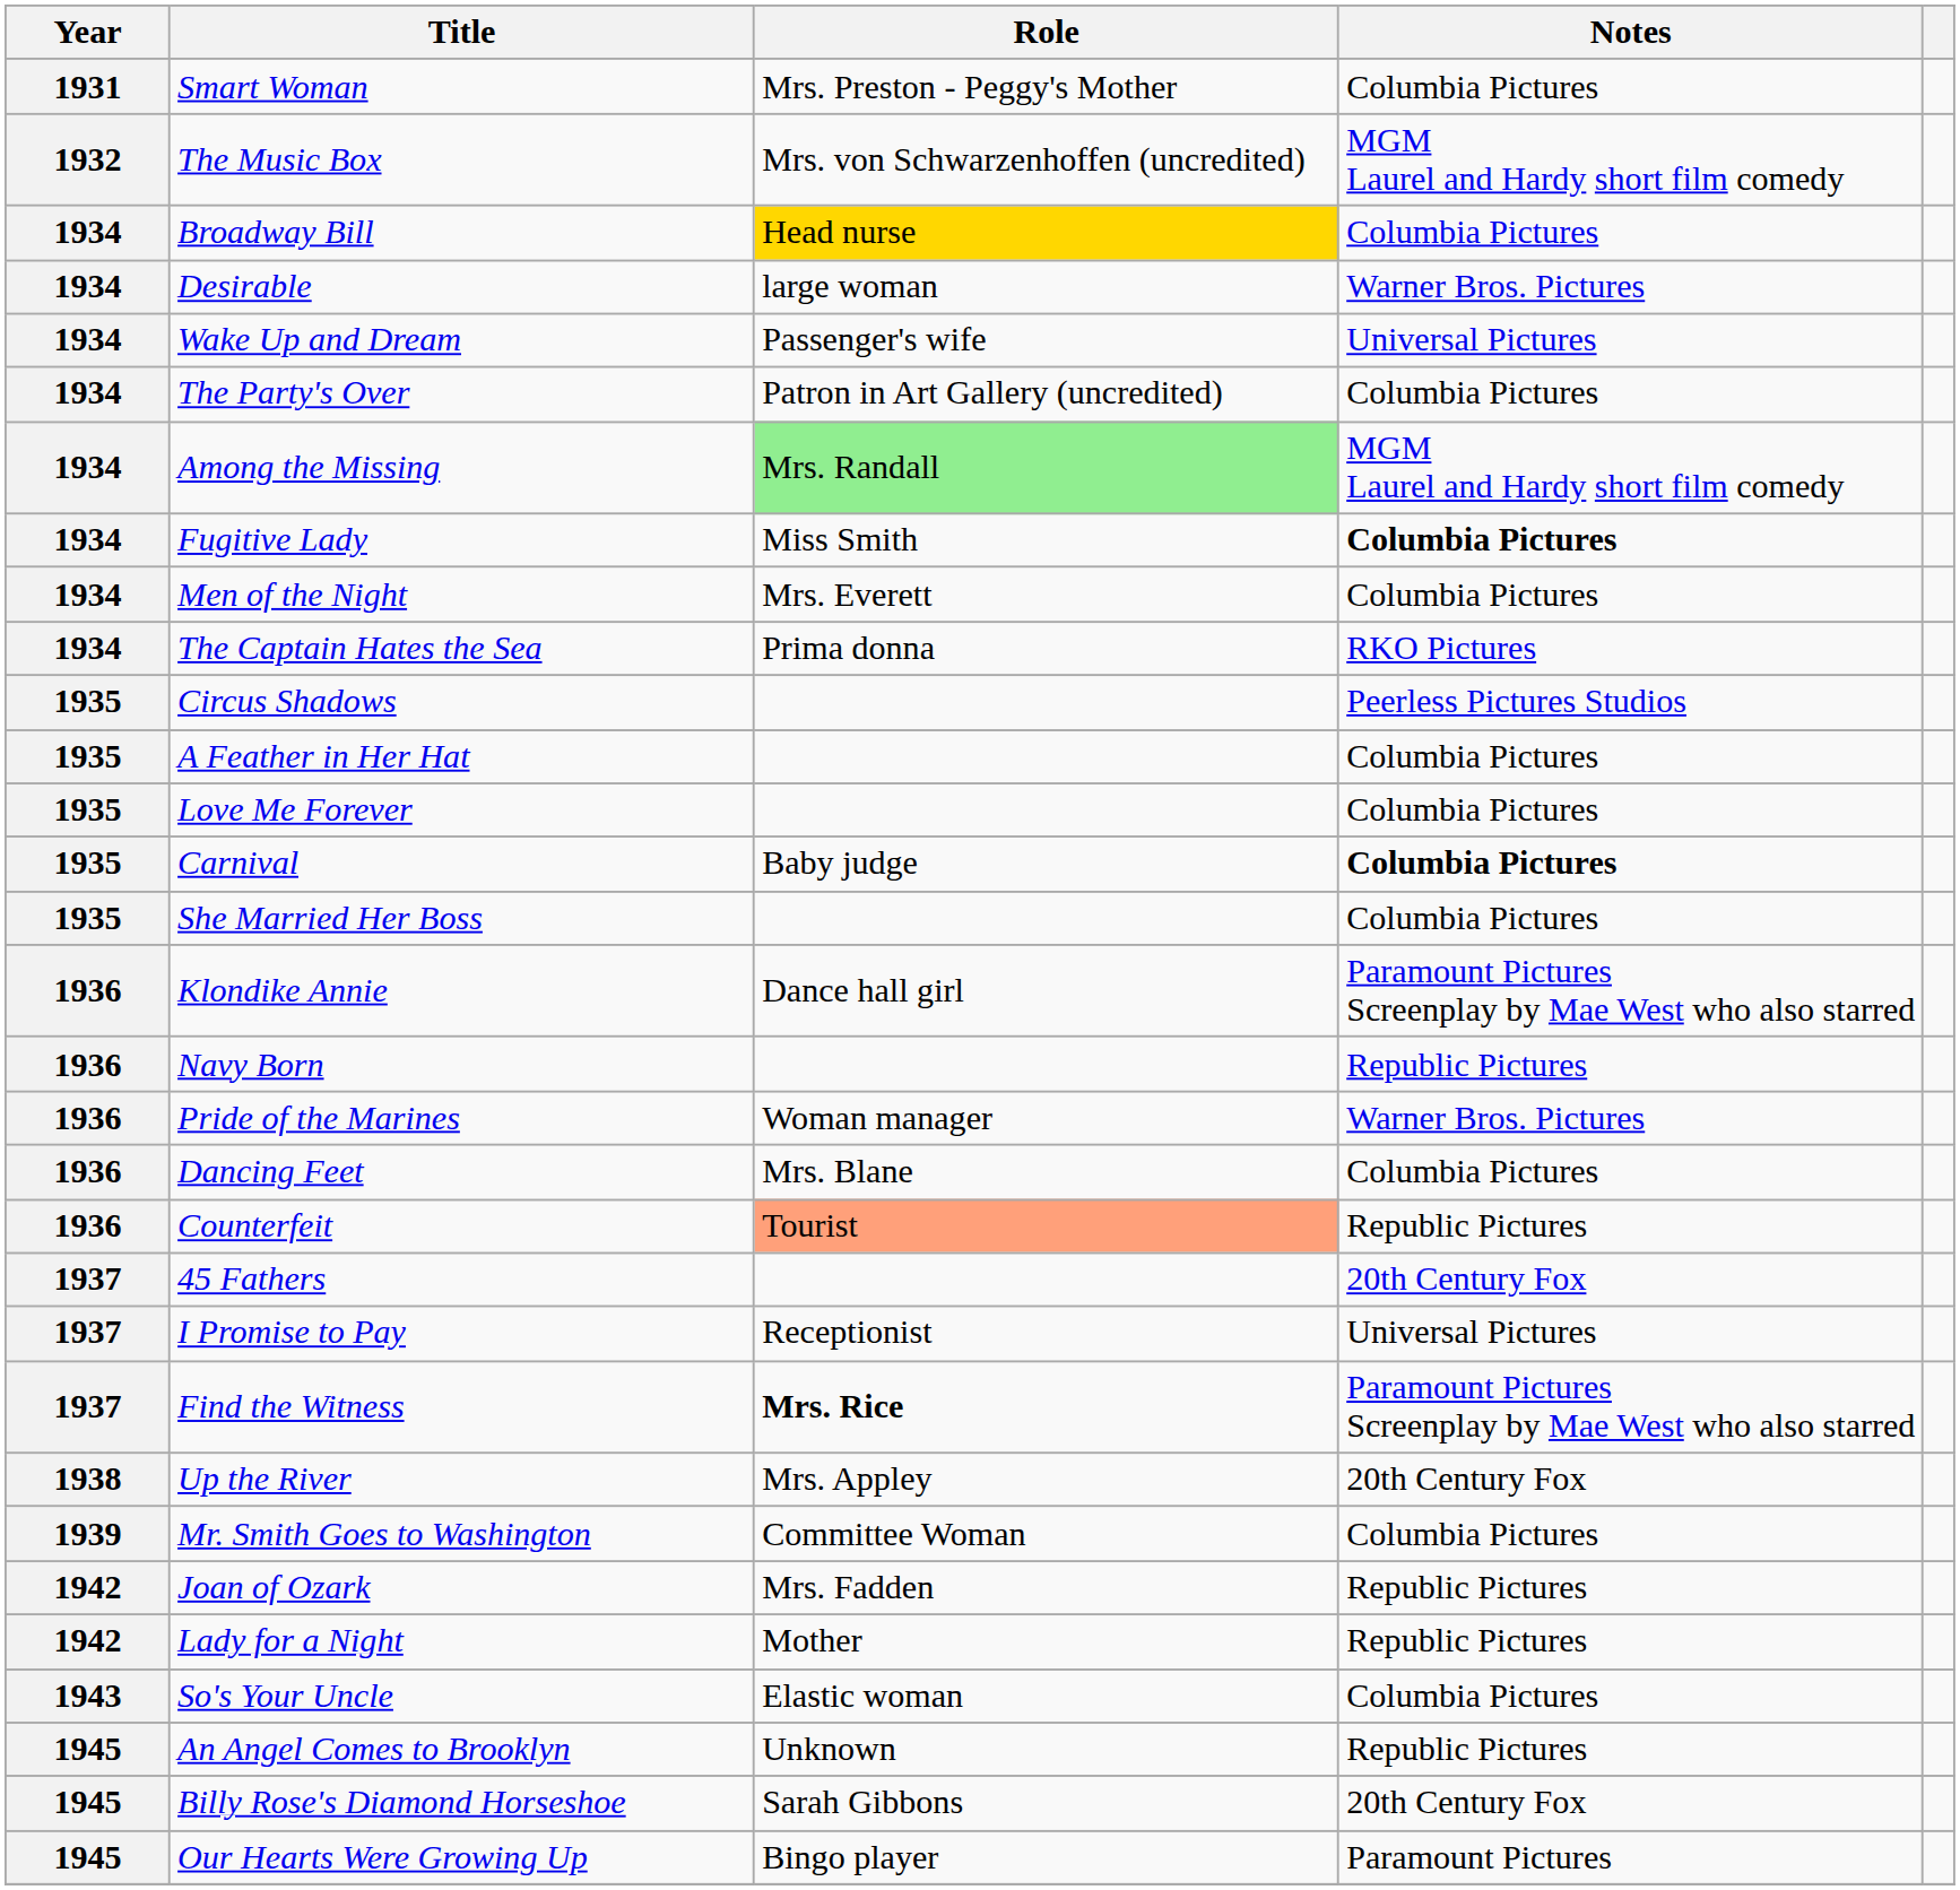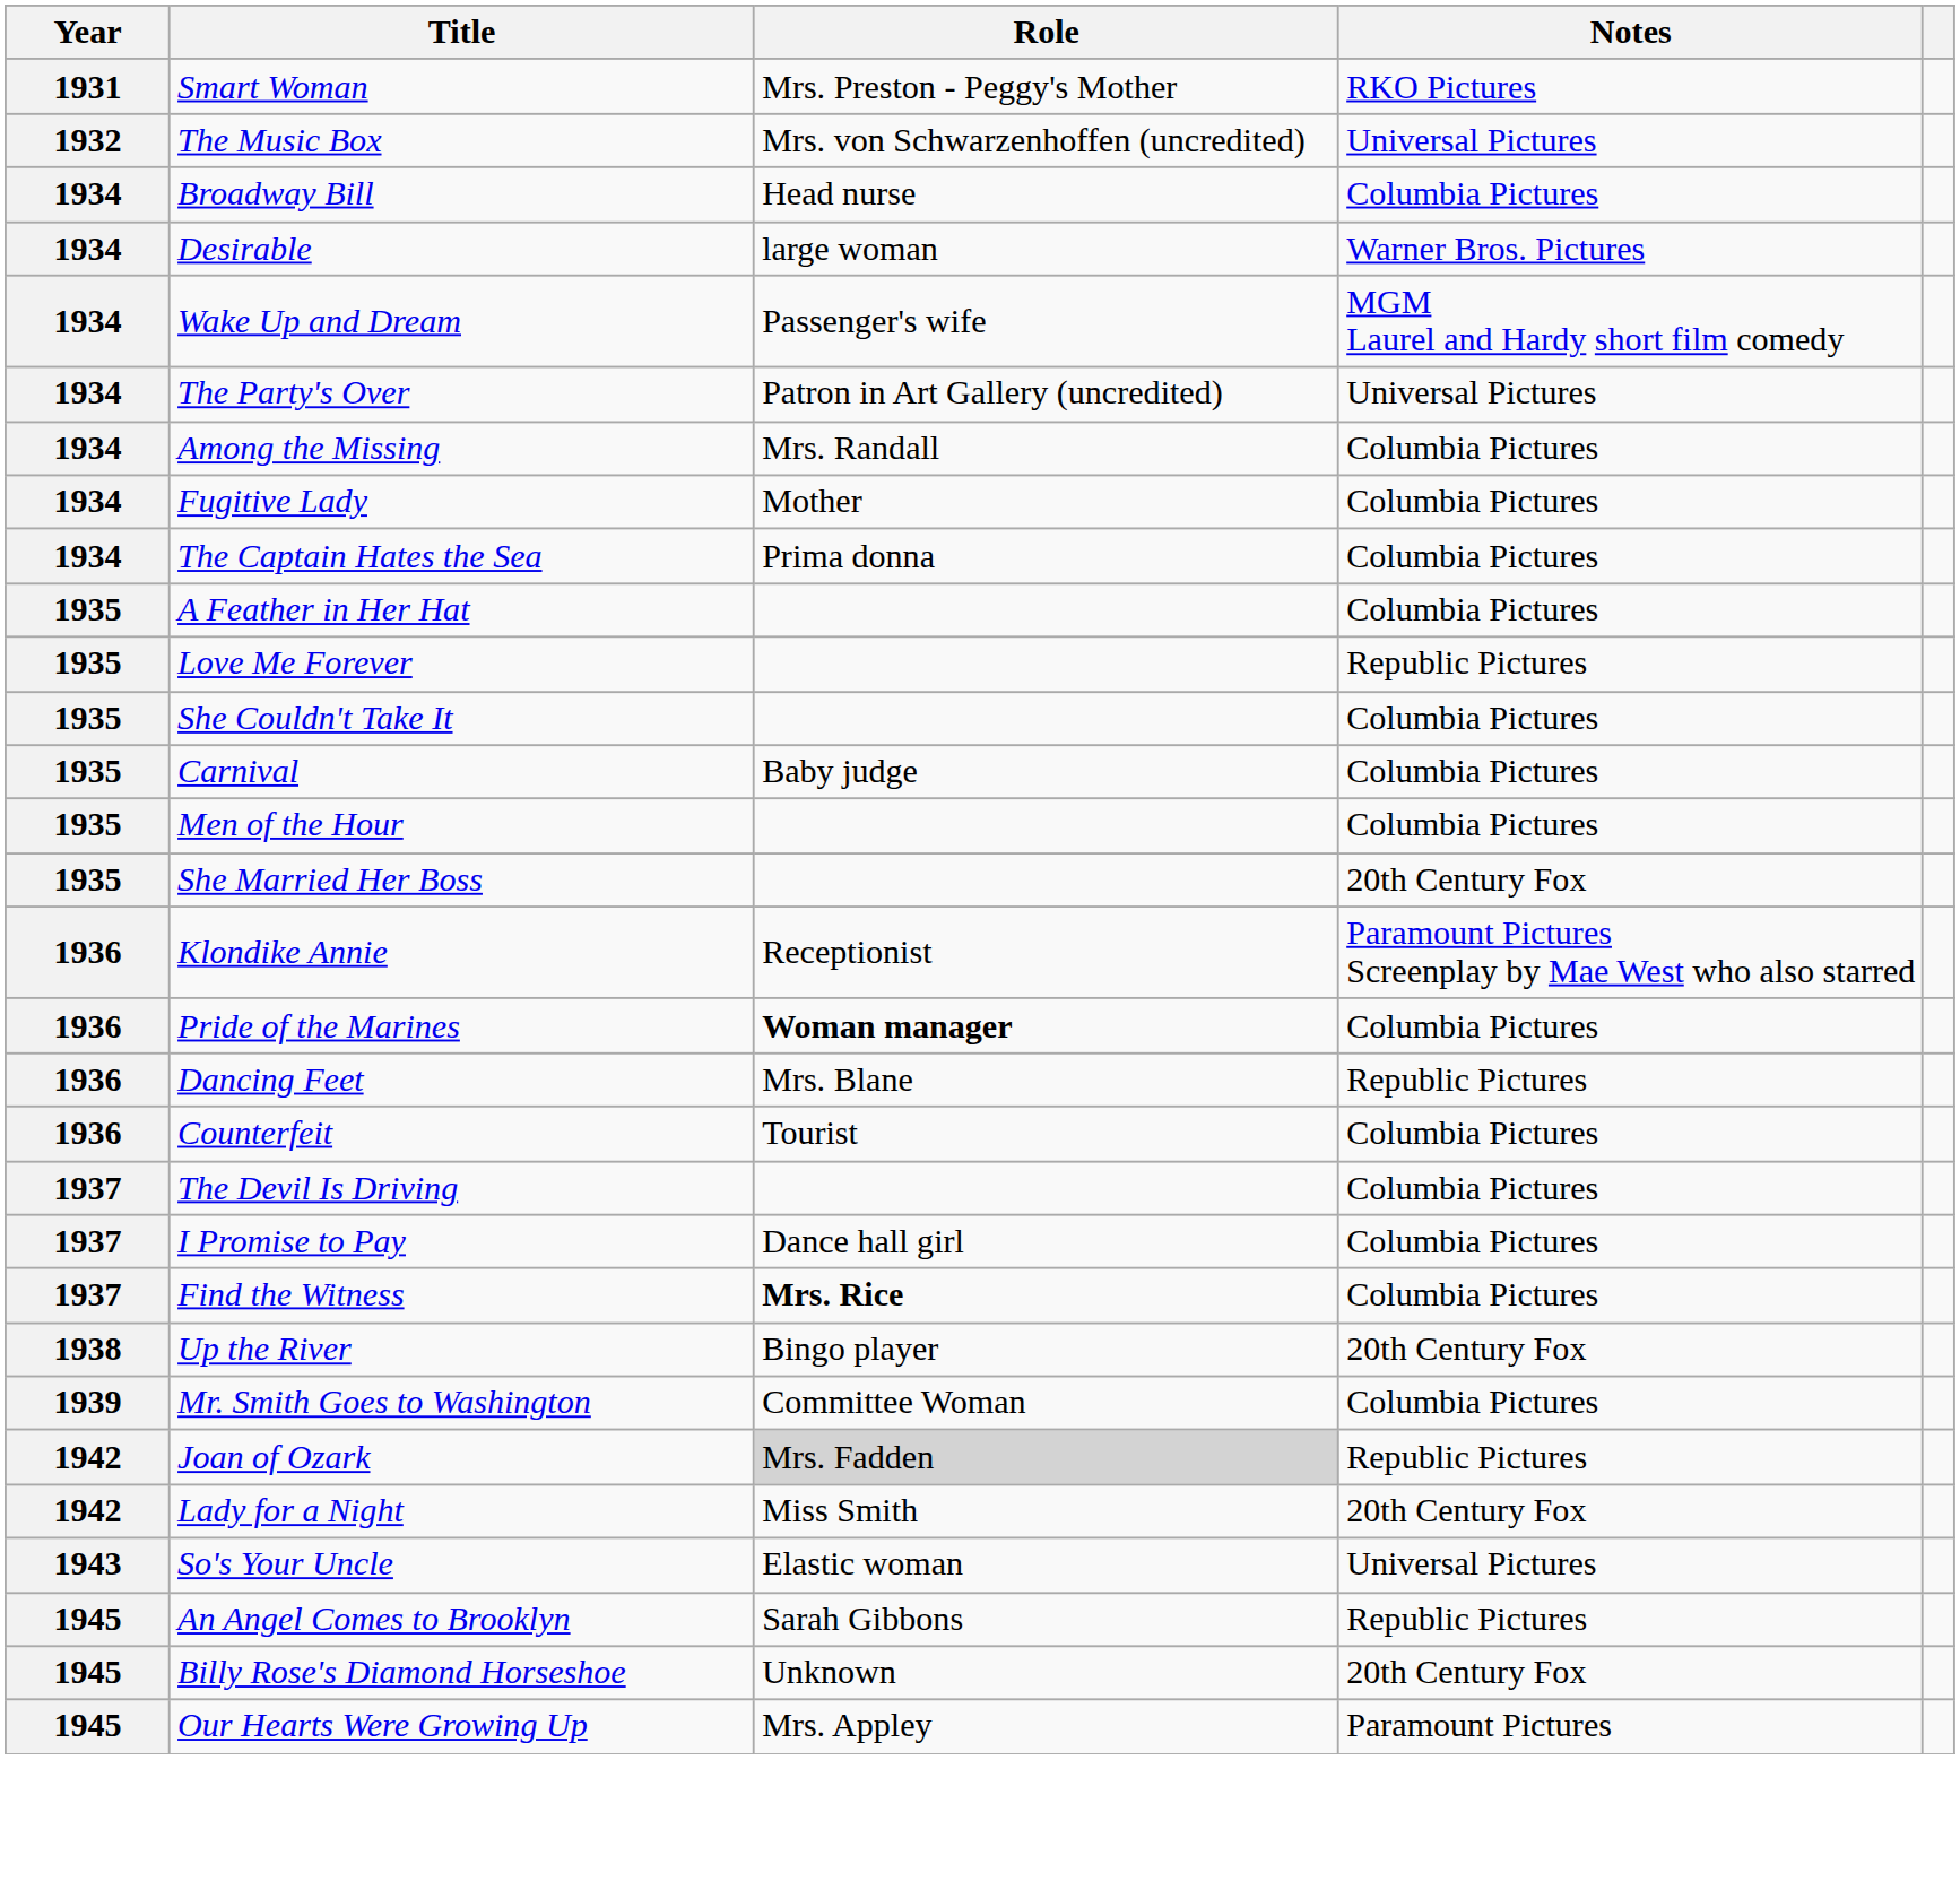 <table class="wikitable sortable plainrowheaders">
 <tr>
 <th scope="col">Year</th>
 <th scope="col"  width = 30%>Title</th>
 <th scope="col" width = 30% class="unsortable">Role</th>
 <th scope="col" width = 30% class="unsortable">Notes</th>
 <th scope="col" class="unsortable"></th>
 </tr>
 <tr>
 <th scope="row">1931</th>
 <td><em><a href='#'>Smart Woman</a></em></td>
 <td>Mrs. Preston - Peggy's Mother</td>
-<td>Columbia Pictures</td>
+<td><a href='#'>RKO Pictures</a></td>
 <td align="center"></td>
 </tr>
 <tr>
 <th scope="row">1932</th>
 <td><em><a href='#'>The Music Box</a></em></td>
 <td>Mrs. von Schwarzenhoffen (uncredited)</td>
-<td><a href='#'>MGM</a><br> <a href='#'>Laurel and Hardy</a> <a href='#'>short film</a> comedy</td>
+<td><a href='#'>Universal Pictures</a></td>
 <td align="center"></td>
 </tr>
 <tr>
 <th scope="row">1934</th>
 <td><em><a href='#'>Broadway Bill</a></em></td>
-<td style="background: gold;">Head nurse</td>
+<td>Head nurse</td>
 <td><a href='#'>Columbia Pictures</a></td>
 <td align="center"></td>
 </tr>
 <tr>
 <th scope="row">1934</th>
 <td><em><a href='#'>Desirable</a></em></td>
 <td>large woman</td>
 <td><a href='#'>Warner Bros. Pictures</a></td>
 <td align="center"></td>
 </tr>
 <tr>
 <th scope="row">1934</th>
 <td><em><a href='#'>Wake Up and Dream</a></em></td>
 <td>Passenger's wife</td>
-<td><a href='#'>Universal Pictures</a></td>
+<td><a href='#'>MGM</a><br> <a href='#'>Laurel and Hardy</a> <a href='#'>short film</a> comedy</td>
 <td align="center"></td>
 </tr>
 <tr>
 <th scope="row">1934</th>
 <td><em><a href='#'>The Party's Over</a></em></td>
 <td>Patron in Art Gallery (uncredited)</td>
+<td>Universal Pictures</td>
+<td align="center"></td>
+</tr>
+<tr>
+<th scope="row">1934</th>
+<td><em><a href='#'>Among the Missing</a></em></td>
+<td>Mrs. Randall</td>
 <td>Columbia Pictures</td>
 <td align="center"></td>
 </tr>
 <tr>
 <th scope="row">1934</th>
-<td><em><a href='#'>Among the Missing</a></em></td>
-<td style="background: lightgreen;">Mrs. Randall</td>
-<td><a href='#'>MGM</a><br> <a href='#'>Laurel and Hardy</a> <a href='#'>short film</a> comedy</td>
-<td align="center"></td>
-</tr>
-<tr>
-<th scope="row">1934</th>
 <td><em><a href='#'>Fugitive Lady</a></em></td>
-<td>Miss Smith</td>
-<td><strong>Columbia Pictures</strong></td>
-<td align="center"></td>
-</tr>
-<tr>
-<th scope="row">1934</th>
-<td><em><a href='#'>Men of the Night</a></em></td>
-<td>Mrs. Everett</td>
+<td>Mother</td>
 <td>Columbia Pictures</td>
 <td align="center"></td>
 </tr>
 <tr>
 <th scope="row">1934</th>
 <td><em><a href='#'>The Captain Hates the Sea</a></em></td>
 <td>Prima donna</td>
-<td><a href='#'>RKO Pictures</a></td>
-<td align="center"></td>
-</tr>
-<tr>
-<th scope="row">1935</th>
-<td><em><a href='#'>Circus Shadows</a></em></td>
-<td></td>
-<td><a href='#'>Peerless Pictures Studios</a></td>
+<td>Columbia Pictures</td>
 <td align="center"></td>
 </tr>
 <tr>
 <th scope="row">1935</th>
 <td><em><a href='#'>A Feather in Her Hat</a></em></td>
 <td></td>
 <td>Columbia Pictures</td>
 <td align="center"></td>
 </tr>
 <tr>
 <th scope="row">1935</th>
 <td><em><a href='#'>Love Me Forever</a></em></td>
 <td></td>
+<td>Republic Pictures</td>
+<td align="center"></td>
+</tr>
+<tr>
+<th scope="row">1935</th>
+<td><em><a href='#'>She Couldn't Take It</a></em></td>
+<td></td>
 <td>Columbia Pictures</td>
 <td align="center"></td>
 </tr>
 <tr>
 <th scope="row">1935</th>
 <td><em><a href='#'>Carnival</a></em></td>
 <td>Baby judge</td>
-<td><strong>Columbia Pictures</strong></td>
+<td>Columbia Pictures</td>
+<td align="center"></td>
+</tr>
+<tr>
+<th scope="row">1935</th>
+<td><em><a href='#'>Men of the Hour</a></em></td>
+<td></td>
+<td>Columbia Pictures</td>
 <td align="center"></td>
 </tr>
 <tr>
 <th scope="row">1935</th>
 <td><em><a href='#'>She Married Her Boss</a></em></td>
 <td></td>
-<td>Columbia Pictures</td>
+<td>20th Century Fox</td>
 <td align="center"></td>
 </tr>
 <tr>
 <th scope="row">1936</th>
 <td><em><a href='#'>Klondike Annie</a></em></td>
-<td>Dance hall girl</td>
+<td>Receptionist</td>
 <td><a href='#'>Paramount Pictures</a><br>Screenplay by <a href='#'>Mae West</a> who also starred</td>
 <td align="center"></td>
 </tr>
 <tr>
 <th scope="row">1936</th>
-<td><em><a href='#'>Navy Born</a></em></td>
-<td></td>
-<td><a href='#'>Republic Pictures</a></td>
-<td align="center"></td>
-</tr>
-<tr>
-<th scope="row">1936</th>
 <td><em><a href='#'>Pride of the Marines</a></em></td>
-<td>Woman manager</td>
-<td><a href='#'>Warner Bros. Pictures</a></td>
+<td><strong>Woman manager</strong></td>
+<td>Columbia Pictures</td>
 <td align="center"></td>
 </tr>
 <tr>
 <th scope="row">1936</th>
 <td><em><a href='#'>Dancing Feet</a></em></td>
 <td>Mrs. Blane</td>
-<td>Columbia Pictures</td>
+<td>Republic Pictures</td>
 <td align="center"></td>
 </tr>
 <tr>
 <th scope="row">1936</th>
 <td><em><a href='#'>Counterfeit</a></em></td>
-<td style="background: lightsalmon;">Tourist</td>
-<td>Republic Pictures</td>
+<td>Tourist</td>
+<td>Columbia Pictures</td>
 <td align="center"></td>
 </tr>
 <tr>
 <th scope="row">1937</th>
-<td><em><a href='#'>45 Fathers</a></em></td>
+<td><em><a href='#'>The Devil Is Driving</a></em></td>
 <td></td>
-<td><a href='#'>20th Century Fox</a></td>
+<td>Columbia Pictures</td>
 <td align="center"></td>
 </tr>
 <tr>
 <th scope="row">1937</th>
 <td><em><a href='#'>I Promise to Pay</a></em></td>
-<td>Receptionist</td>
-<td>Universal Pictures</td>
+<td>Dance hall girl</td>
+<td>Columbia Pictures</td>
 <td align="center"></td>
 </tr>
 <tr>
 <th scope="row">1937</th>
 <td><em><a href='#'>Find the Witness</a></em></td>
 <td><strong>Mrs. Rice</strong></td>
-<td><a href='#'>Paramount Pictures</a><br>Screenplay by <a href='#'>Mae West</a> who also starred</td>
+<td>Columbia Pictures</td>
 <td align="center"></td>
 </tr>
 <tr>
 <th scope="row">1938</th>
 <td><em><a href='#'>Up the River</a></em></td>
-<td>Mrs. Appley</td>
+<td>Bingo player</td>
 <td>20th Century Fox</td>
 <td align="center"></td>
 </tr>
 <tr>
 <th scope="row">1939</th>
 <td><em><a href='#'>Mr. Smith Goes to Washington</a></em></td>
 <td>Committee Woman</td>
 <td>Columbia Pictures</td>
 <td align="center"></td>
 </tr>
 <tr>
 <th scope="row">1942</th>
 <td><em><a href='#'>Joan of Ozark</a></em></td>
-<td>Mrs. Fadden</td>
+<td style="background: lightgrey;">Mrs. Fadden</td>
 <td>Republic Pictures</td>
 <td align="center"></td>
 </tr>
 <tr>
 <th scope="row">1942</th>
 <td><em><a href='#'>Lady for a Night</a></em></td>
-<td>Mother</td>
-<td>Republic Pictures</td>
+<td>Miss Smith</td>
+<td>20th Century Fox</td>
 <td align="center"></td>
 </tr>
 <tr>
 <th scope="row">1943</th>
 <td><em><a href='#'>So's Your Uncle</a></em></td>
 <td>Elastic woman</td>
-<td>Columbia Pictures</td>
+<td>Universal Pictures</td>
 <td align="center"></td>
 </tr>
 <tr>
 <th scope="row">1945</th>
 <td><em><a href='#'>An Angel Comes to Brooklyn</a></em></td>
-<td>Unknown</td>
+<td>Sarah Gibbons</td>
 <td>Republic Pictures</td>
 <td align="center"></td>
 </tr>
 <tr>
 <th scope="row">1945</th>
 <td><em><a href='#'>Billy Rose's Diamond Horseshoe</a></em></td>
-<td>Sarah Gibbons</td>
+<td>Unknown</td>
 <td>20th Century Fox</td>
 <td align="center"></td>
 </tr>
 <tr>
 <th scope="row">1945</th>
 <td><em><a href='#'>Our Hearts Were Growing Up</a></em></td>
-<td>Bingo player</td>
+<td>Mrs. Appley</td>
 <td>Paramount Pictures</td>
 <td align="center"></td>
 </tr>
 <tr>
 </tr>
 </table>
